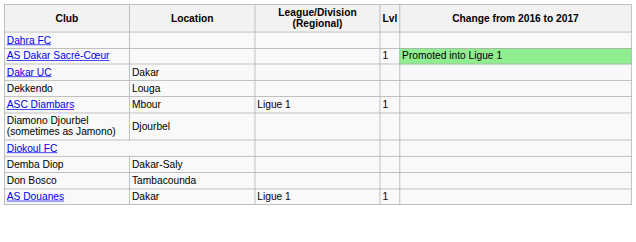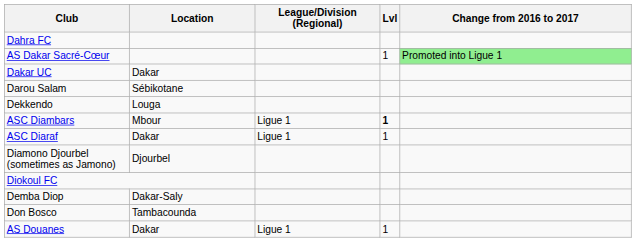 <table class="wikitable sortable" width=100% style="font-size:90%">
 <tr>
 <th width=20%>Club</th>
 <th width=20%>Location</th>
 <th width=20%>League/Division (Regional)</th>
 <th width=3%>Lvl</th>
 <th width=37%>Change from 2016 to 2017</th>
 </tr>
 <tr>
 <td><a href='#'>Dahra FC</a></td>
 <td></td>
 <td></td>
 <td></td>
 <td></td>
 </tr>
 <tr>
 <td><a href='#'>AS Dakar Sacré-Cœur</a></td>
 <td></td>
 <td></td>
 <td>1</td>
 <td bgcolor=lightgreen>Promoted into Ligue 1</td>
 </tr>
 <tr>
 <td><a href='#'>Dakar UC</a></td>
 <td>Dakar</td>
 <td></td>
 <td></td>
 <td></td>
 </tr>
 <tr>
+<td>Darou Salam</td>
+<td>Sébikotane</td>
+<td></td>
+<td></td>
+<td></td>
+</tr>
+<tr>
 <td>Dekkendo</td>
 <td>Louga</td>
 <td></td>
 <td></td>
 <td></td>
 </tr>
 <tr>
 <td><a href='#'>ASC Diambars</a></td>
 <td>Mbour</td>
+<td>Ligue 1</td>
+<td><strong>1</strong></td>
+<td></td>
+</tr>
+<tr>
+<td><a href='#'>ASC Diaraf</a></td>
+<td>Dakar</td>
 <td>Ligue 1</td>
 <td>1</td>
 <td></td>
 </tr>
 <tr>
 <td>Diamono Djourbel (sometimes as Jamono)</td>
 <td>Djourbel</td>
 <td></td>
 <td></td>
 <td></td>
 </tr>
 <tr>
 <td colspan=2 align=left><a href='#'>Diokoul FC</a></td>
 <td></td>
 <td></td>
 <td></td>
 </tr>
 <tr>
 <td>Demba Diop</td>
 <td>Dakar-Saly</td>
 <td></td>
 <td></td>
 <td></td>
 </tr>
 <tr>
 <td>Don Bosco</td>
 <td>Tambacounda</td>
 <td></td>
 <td></td>
 <td></td>
 </tr>
 <tr>
 <td><a href='#'>AS Douanes</a></td>
 <td>Dakar</td>
 <td>Ligue 1</td>
 <td>1</td>
 <td></td>
 </tr>
 </table>
